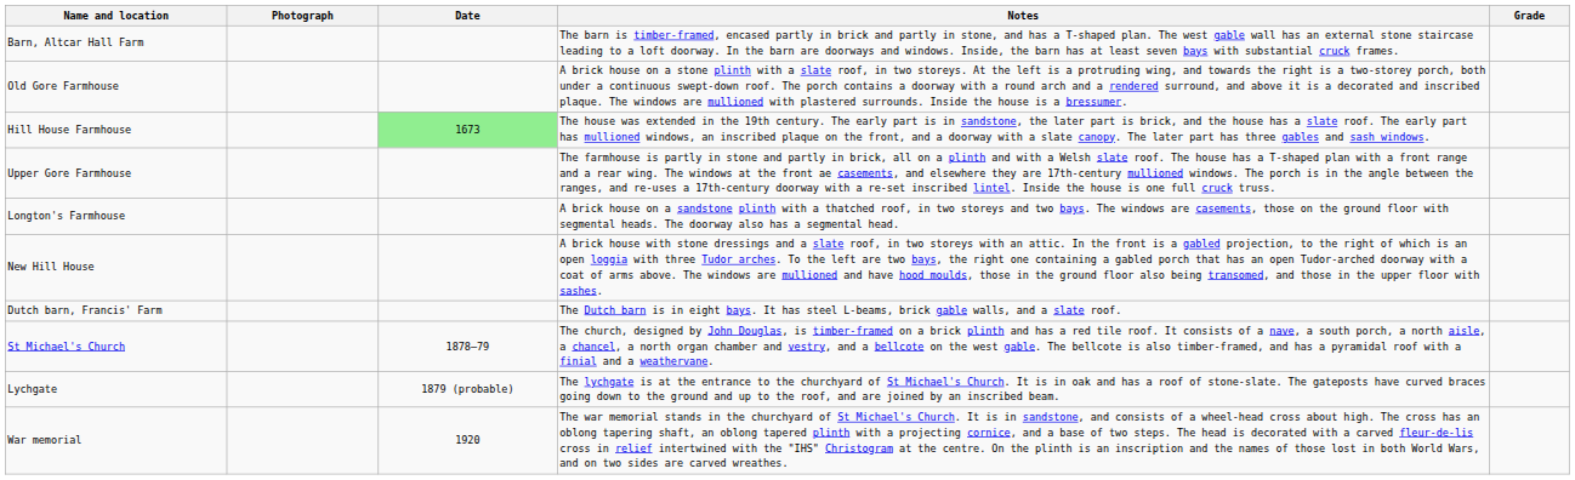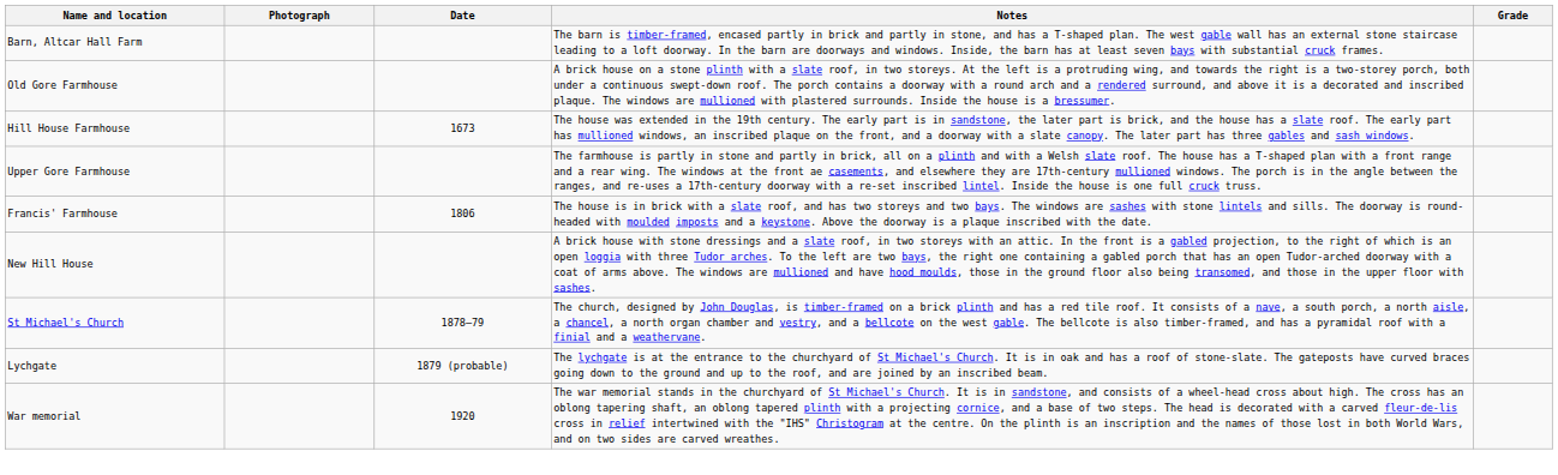 <table class="wikitable sortable plainrowheaders" style="width:100%;border:0px;text-align:left;line-height:150%;">
 <tr>
 <th scope="col"  style="width:150px">Name and location</th>
 <th scope="col"  style="width:100px" class="unsortable">Photograph</th>
 <th scope="col"  style="width:120px">Date</th>
 <th scope="col"  style="width:650px" class="unsortable">Notes</th>
 <th scope="col"  style="width:50px">Grade</th>
 </tr>
 <tr>
 <td>Barn, Altcar Hall Farm<br><small></small></td>
 <td></td>
 <td align="center"></td>
 <td>The barn is <a href='#'>timber-framed</a>, encased partly in brick and partly in stone, and has a T-shaped plan.  The west <a href='#'>gable</a> wall has an external stone staircase leading to a loft doorway.  In the barn are doorways and windows.  Inside, the barn has at least seven <a href='#'>bays</a> with substantial <a href='#'>cruck</a> frames.</td>
 <td align="center" ></td>
 </tr>
 <tr>
 <td>Old Gore Farmhouse<br><small></small></td>
 <td></td>
 <td align="center"></td>
 <td>A brick house on a stone <a href='#'>plinth</a> with a <a href='#'>slate</a> roof, in two storeys.  At the left is a protruding wing, and towards the right is a two-storey porch, both under a continuous swept-down roof.  The porch contains a doorway with a round arch and a <a href='#'>rendered</a> surround, and above it is a decorated and inscribed plaque.  The windows are <a href='#'>mullioned</a> with plastered surrounds.  Inside the house is a <a href='#'>bressumer</a>.</td>
 <td align="center" ></td>
 </tr>
 <tr>
 <td>Hill House Farmhouse<br><small></small></td>
 <td></td>
-<td align="center" style="background: lightgreen;">1673</td>
+<td align="center">1673</td>
 <td>The house was extended in the 19th century.  The early part is in <a href='#'>sandstone</a>, the later part is brick, and the house has a <a href='#'>slate</a> roof.  The early part has <a href='#'>mullioned</a> windows, an inscribed plaque on the front, and a doorway with a slate <a href='#'>canopy</a>.  The later part has three <a href='#'>gables</a> and <a href='#'>sash windows</a>.</td>
 <td align="center" ></td>
 </tr>
 <tr>
 <td>Upper Gore Farmhouse<br><small></small></td>
 <td></td>
 <td align="center"></td>
 <td>The farmhouse is partly in stone and partly in brick, all on a <a href='#'>plinth</a> and with a Welsh <a href='#'>slate</a> roof.  The house has a T-shaped plan with a front range and a rear wing.  The windows at the front ae <a href='#'>casements</a>, and elsewhere they are 17th-century <a href='#'>mullioned</a> windows.  The porch is in the angle between the ranges, and re-uses a 17th-century doorway with a re-set inscribed <a href='#'>lintel</a>.  Inside the house is one full <a href='#'>cruck</a> truss.</td>
 <td align="center" ></td>
 </tr>
 <tr>
-<td>Longton's Farmhouse<br><small></small></td>
+<td>Francis' Farmhouse<br><small></small></td>
 <td></td>
-<td align="center"></td>
-<td>A brick house on a <a href='#'>sandstone</a> <a href='#'>plinth</a> with a thatched roof, in two storeys and two <a href='#'>bays</a>.  The windows are <a href='#'>casements</a>, those on the ground floor with segmental heads.  The doorway also has a segmental head.</td>
+<td align="center">1806</td>
+<td>The house is in brick with a <a href='#'>slate</a> roof, and has two storeys and two <a href='#'>bays</a>.  The windows are <a href='#'>sashes</a> with stone <a href='#'>lintels</a> and sills.  The doorway is round-headed with <a href='#'>moulded</a> <a href='#'>imposts</a> and a <a href='#'>keystone</a>.  Above the doorway is a plaque inscribed with the date.</td>
 <td align="center" ></td>
 </tr>
 <tr>
 <td>New Hill House<br><small></small></td>
 <td></td>
 <td align="center"></td>
 <td>A brick house with stone dressings and a <a href='#'>slate</a> roof, in two storeys with an attic.  In the front is a <a href='#'>gabled</a> projection, to the right of which is an open <a href='#'>loggia</a> with three <a href='#'>Tudor arches</a>.  To the left are two <a href='#'>bays</a>, the right one containing a gabled porch that has an open Tudor-arched doorway with a coat of arms above.  The windows are <a href='#'>mullioned</a> and have <a href='#'>hood moulds</a>, those in the ground floor also being <a href='#'>transomed</a>, and those in the upper floor with <a href='#'>sashes</a>.</td>
-<td align="center" ></td>
-</tr>
-<tr>
-<td>Dutch barn, Francis' Farm<br><small></small></td>
-<td></td>
-<td align="center"></td>
-<td>The <a href='#'>Dutch barn</a> is in eight <a href='#'>bays</a>.  It has steel L-beams, brick <a href='#'>gable</a> walls, and a <a href='#'>slate</a> roof.</td>
 <td align="center" ></td>
 </tr>
 <tr>
 <td><a href='#'>St Michael's Church</a><br><small></small></td>
 <td></td>
 <td align="center">1878–79</td>
 <td>The church, designed by <a href='#'>John Douglas</a>, is <a href='#'>timber-framed</a> on a brick <a href='#'>plinth</a> and has a red tile roof.  It consists of a <a href='#'>nave</a>, a south porch, a north <a href='#'>aisle</a>, a <a href='#'>chancel</a>, a north organ chamber and <a href='#'>vestry</a>, and a <a href='#'>bellcote</a> on the west <a href='#'>gable</a>.  The bellcote is also timber-framed, and has a pyramidal roof with a <a href='#'>finial</a> and a <a href='#'>weathervane</a>.</td>
 <td align="center" ></td>
 </tr>
 <tr>
 <td>Lychgate<br><small></small></td>
 <td></td>
 <td align="center">1879 (probable)</td>
 <td>The <a href='#'>lychgate</a> is at the entrance to the churchyard of <a href='#'>St Michael's Church</a>.  It is in oak and has a roof of stone-slate.  The gateposts have curved braces going down to the ground and up to the roof, and are joined by an inscribed beam.</td>
 <td align="center" ></td>
 </tr>
 <tr>
 <td>War memorial<br><small></small></td>
 <td></td>
 <td align="center">1920</td>
 <td>The war memorial stands in the churchyard of <a href='#'>St Michael's Church</a>.  It is in <a href='#'>sandstone</a>, and consists of a wheel-head cross about  high.  The cross has an oblong tapering shaft, an oblong tapered <a href='#'>plinth</a> with a projecting <a href='#'>cornice</a>, and a base of two steps.  The head is decorated with a carved <a href='#'>fleur-de-lis</a> cross in <a href='#'>relief</a> intertwined with the "IHS" <a href='#'>Christogram</a> at the centre.  On the plinth is an inscription and the names of those lost in both World Wars, and on two sides are carved wreathes.</td>
 <td align="center" ></td>
 </tr>
 <tr>
 </tr>
 </table>
